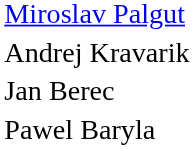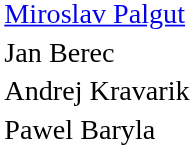 <table>
 <tr>
 <th></th>
 <td> <a href='#'>Miroslav Palgut</a></td>
 </tr>
 <tr>
 <th></th>
-<td>Andrej Kravarik</td>
+<td>Jan Berec</td>
 </tr>
 <tr>
 <th></th>
-<td>Jan Berec</td>
+<td>Andrej Kravarik</td>
 </tr>
 <tr>
 <th></th>
 <td>Pawel Baryla</td>
 </tr>
 <tr>
 </tr>
 </table>
